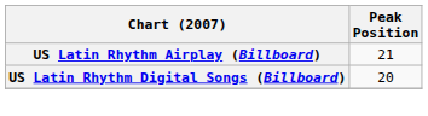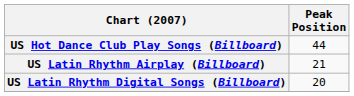 <table class="wikitable plainrowheaders" style="text-align:center;">
 <tr>
 <th scope="col">Chart (2007)</th>
 <th scope="col">Peak <br> Position</th>
+</tr>
+<tr>
+<th scope="row">US <a href='#'>Hot Dance Club Play Songs</a> (<em><a href='#'>Billboard</a></em>)</th>
+<td style="text-align:center;">44</td>
 </tr>
 <tr>
 <th scope="row">US <a href='#'>Latin Rhythm Airplay</a> (<em><a href='#'>Billboard</a></em>)</th>
 <td style="text-align:center;">21</td>
 </tr>
 <tr>
 <th scope="row">US <a href='#'>Latin Rhythm Digital Songs</a> (<em><a href='#'>Billboard</a></em>)</th>
 <td style="text-align:center;">20</td>
 </tr>
 <tr>
 </tr>
 </table>
